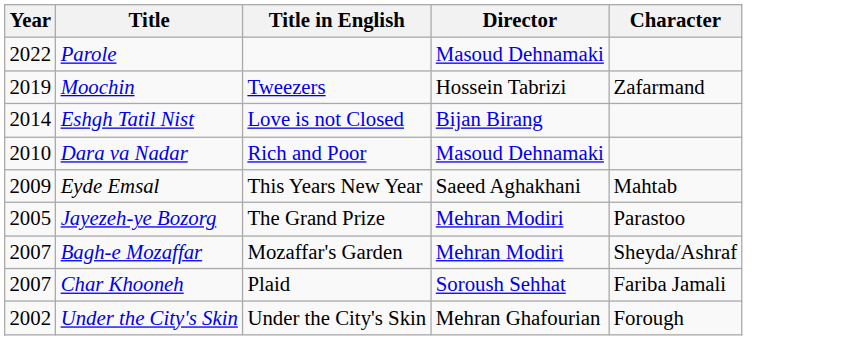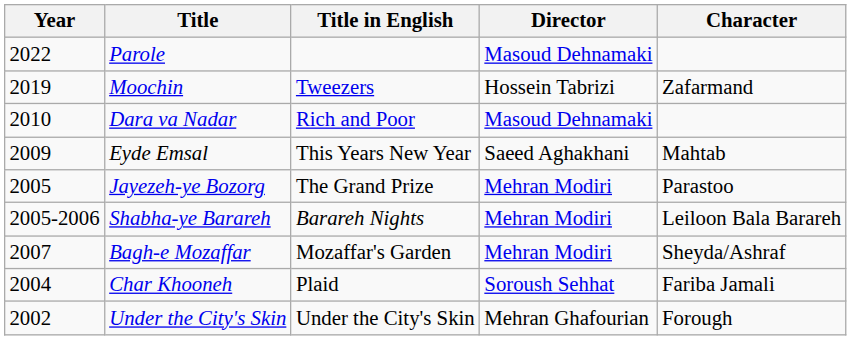 <table class="wikitable">
 <tr>
 <th>Year</th>
 <th>Title</th>
 <th>Title in English</th>
 <th>Director</th>
 <th>Character</th>
 </tr>
 <tr>
 <td>2022</td>
 <td><em><a href='#'>Parole</a></em></td>
 <td></td>
 <td><a href='#'>Masoud Dehnamaki</a></td>
 <td></td>
 </tr>
 <tr>
 <td>2019</td>
 <td><em><a href='#'>Moochin</a></em></td>
 <td><a href='#'>Tweezers</a></td>
 <td>Hossein Tabrizi</td>
 <td>Zafarmand</td>
 </tr>
 <tr>
-<td>2014</td>
-<td><em><a href='#'>Eshgh Tatil Nist</a></em></td>
-<td><a href='#'>Love is not Closed</a></td>
-<td><a href='#'>Bijan Birang</a></td>
-<td></td>
-</tr>
-<tr>
 <td>2010</td>
 <td><em><a href='#'>Dara va Nadar</a></em></td>
 <td><a href='#'>Rich and Poor</a></td>
 <td><a href='#'>Masoud Dehnamaki</a></td>
 <td></td>
 </tr>
 <tr>
 <td>2009</td>
 <td><em>Eyde Emsal</em></td>
 <td>This Years New Year</td>
 <td>Saeed Aghakhani</td>
 <td>Mahtab</td>
 </tr>
 <tr>
 <td>2005</td>
 <td><em><a href='#'>Jayezeh-ye Bozorg</a></em></td>
 <td>The Grand Prize</td>
 <td><a href='#'>Mehran Modiri</a></td>
 <td>Parastoo</td>
 </tr>
 <tr>
+<td>2005-2006</td>
+<td><em><a href='#'>Shabha-ye Barareh</a></em></td>
+<td><em>Barareh Nights</em></td>
+<td><a href='#'>Mehran Modiri</a></td>
+<td>Leiloon Bala Barareh</td>
+</tr>
+<tr>
 <td>2007</td>
 <td><em><a href='#'>Bagh-e Mozaffar</a></em></td>
 <td>Mozaffar's Garden</td>
 <td><a href='#'>Mehran Modiri</a></td>
 <td>Sheyda/Ashraf</td>
 </tr>
 <tr>
-<td>2007</td>
+<td>2004</td>
 <td><em><a href='#'>Char Khooneh</a></em></td>
 <td>Plaid</td>
 <td><a href='#'>Soroush Sehhat</a></td>
 <td>Fariba Jamali</td>
 </tr>
 <tr>
 <td>2002</td>
 <td><em><a href='#'>Under the City's Skin</a></em></td>
 <td>Under the City's Skin</td>
 <td>Mehran Ghafourian</td>
 <td>Forough</td>
 </tr>
 </table>
